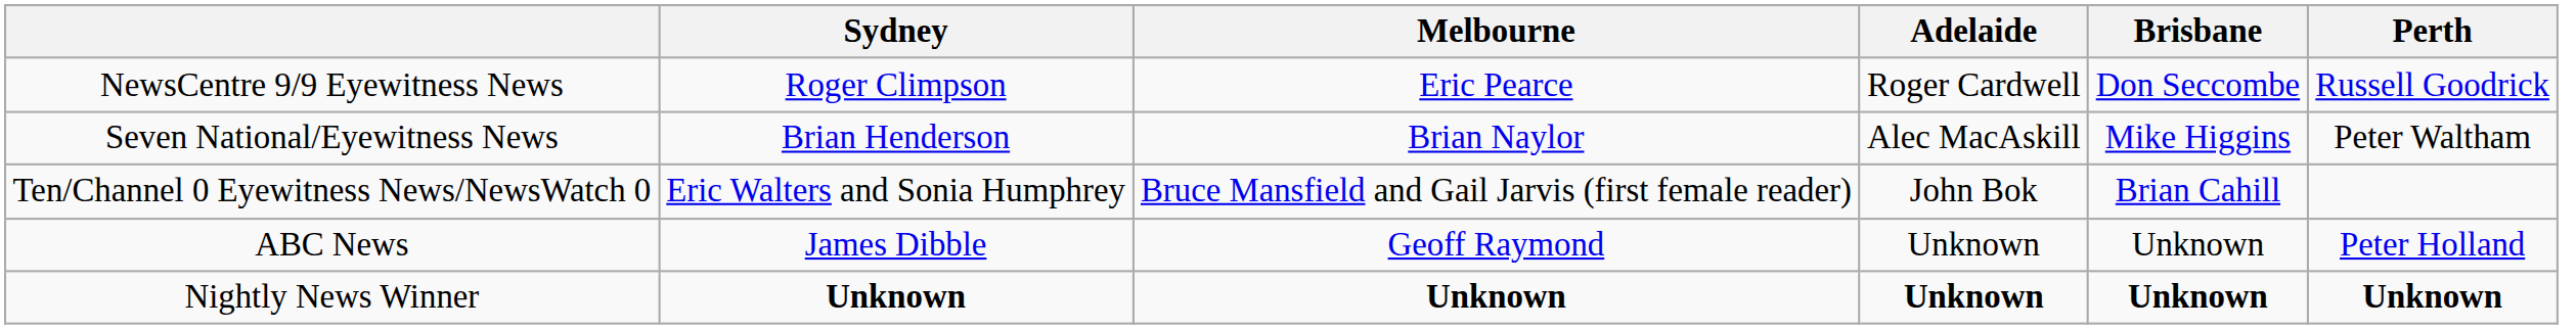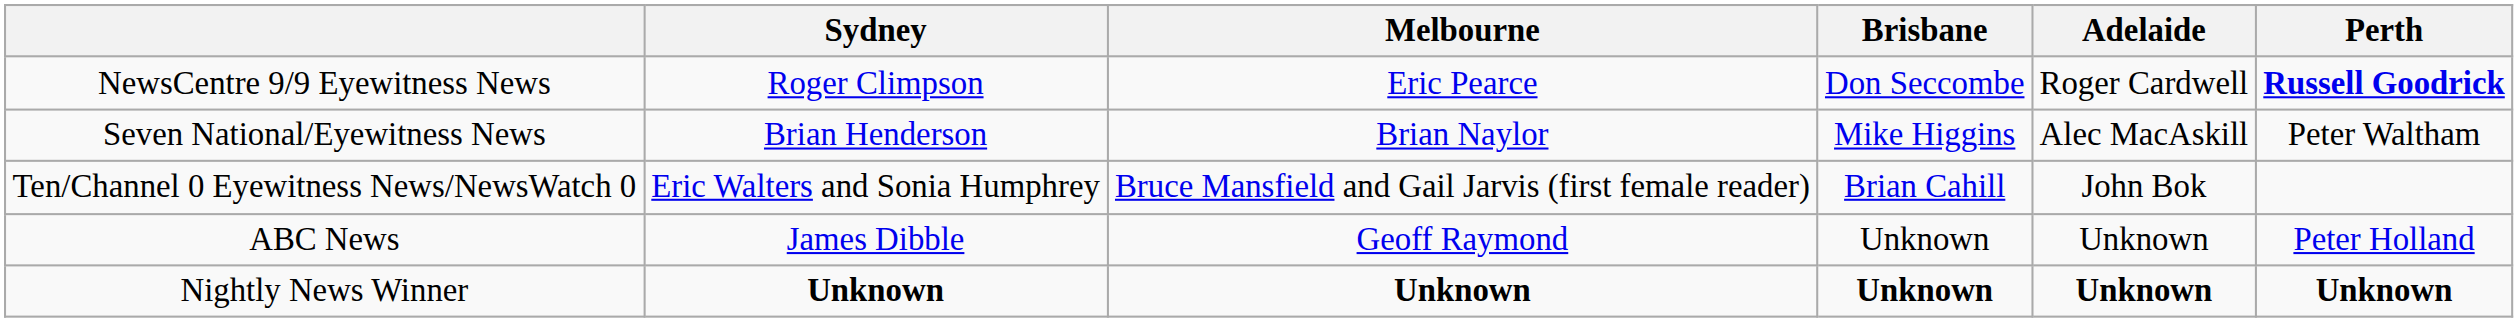 <table class="wikitable">
 <tr>
 <th></th>
 <th>Sydney</th>
 <th>Melbourne</th>
+<th>Brisbane</th>
 <th>Adelaide</th>
-<th>Brisbane</th>
 <th>Perth</th>
 </tr>
 <tr style="text-align:center">
 <td>NewsCentre 9/9 Eyewitness News</td>
 <td><a href='#'>Roger Climpson</a></td>
 <td><a href='#'>Eric Pearce</a></td>
+<td><a href='#'>Don Seccombe</a></td>
 <td>Roger Cardwell</td>
-<td><a href='#'>Don Seccombe</a></td>
-<td><a href='#'>Russell Goodrick</a></td>
+<td><strong><a href='#'>Russell Goodrick</a></strong></td>
 </tr>
 <tr style="text-align:center">
 <td>Seven National/Eyewitness News</td>
 <td><a href='#'>Brian Henderson</a></td>
 <td><a href='#'>Brian Naylor</a></td>
+<td><a href='#'>Mike Higgins</a></td>
 <td>Alec MacAskill</td>
-<td><a href='#'>Mike Higgins</a></td>
 <td>Peter Waltham</td>
 </tr>
 <tr style="text-align:center">
 <td>Ten/Channel 0 Eyewitness News/NewsWatch 0</td>
 <td><a href='#'>Eric Walters</a> and Sonia Humphrey</td>
 <td><a href='#'>Bruce Mansfield</a> and Gail Jarvis (first female reader)</td>
+<td><a href='#'>Brian Cahill</a></td>
 <td>John Bok</td>
-<td><a href='#'>Brian Cahill</a></td>
 <td></td>
 </tr>
 <tr style="text-align:center">
 <td>ABC News</td>
 <td><a href='#'>James Dibble</a></td>
 <td><a href='#'>Geoff Raymond</a></td>
 <td>Unknown</td>
 <td>Unknown</td>
 <td><a href='#'>Peter Holland</a></td>
 </tr>
 <tr style="text-align:center">
 <td>Nightly News Winner</td>
 <td><strong>Unknown</strong></td>
 <td><strong>Unknown</strong></td>
 <td><strong>Unknown</strong></td>
 <td><strong>Unknown</strong></td>
 <td><strong>Unknown</strong></td>
 </tr>
 </table>
